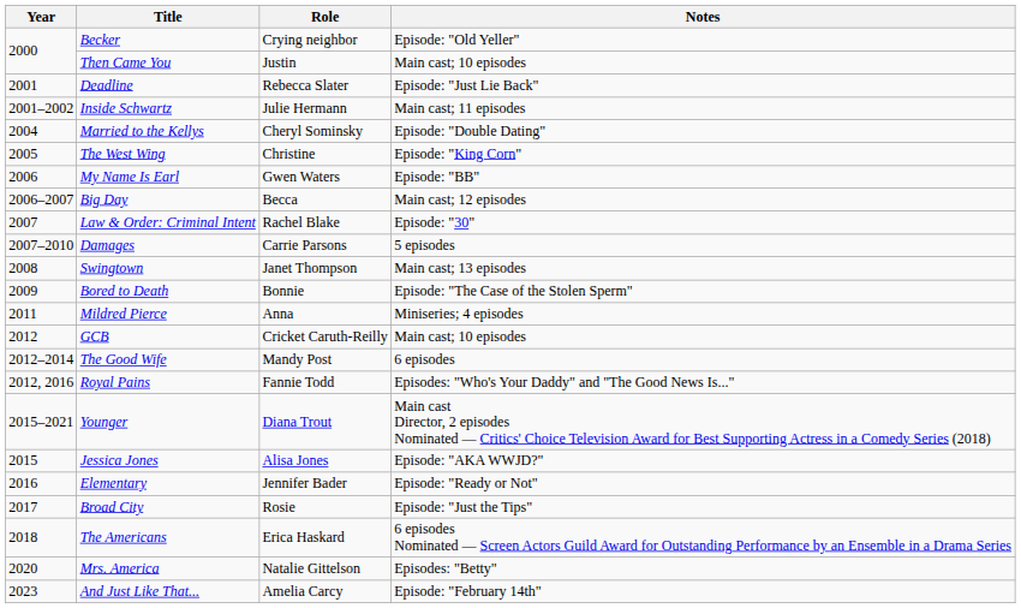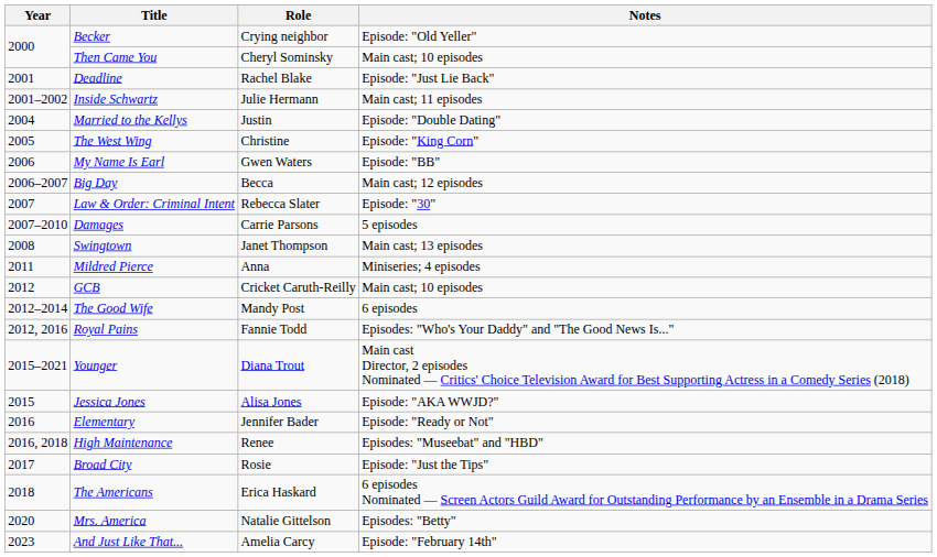 <table class="wikitable sortable">
 <tr>
 <th>Year</th>
 <th>Title</th>
 <th>Role</th>
 <th class="unsortable">Notes</th>
 </tr>
 <tr>
 <td rowspan="2">2000</td>
 <td><em><a href='#'>Becker</a></em></td>
 <td>Crying neighbor</td>
 <td>Episode: "Old Yeller"</td>
 </tr>
 <tr>
 <td><em><a href='#'>Then Came You</a></em></td>
-<td>Justin</td>
+<td>Cheryl Sominsky</td>
 <td>Main cast; 10 episodes</td>
 </tr>
 <tr>
 <td>2001</td>
 <td><em><a href='#'>Deadline</a></em></td>
-<td>Rebecca Slater</td>
+<td>Rachel Blake</td>
 <td>Episode: "Just Lie Back"</td>
 </tr>
 <tr>
 <td>2001–2002</td>
 <td><em><a href='#'>Inside Schwartz</a></em></td>
 <td>Julie Hermann</td>
 <td>Main cast; 11 episodes</td>
 </tr>
 <tr>
 <td>2004</td>
 <td><em><a href='#'>Married to the Kellys</a></em></td>
-<td>Cheryl Sominsky</td>
+<td>Justin</td>
 <td>Episode: "Double Dating"</td>
 </tr>
 <tr>
 <td>2005</td>
 <td><em><a href='#'>The West Wing</a></em></td>
 <td>Christine</td>
 <td>Episode: "<a href='#'>King Corn</a>"</td>
 </tr>
 <tr>
 <td>2006</td>
 <td><em><a href='#'>My Name Is Earl</a></em></td>
 <td>Gwen Waters</td>
 <td>Episode: "BB"</td>
 </tr>
 <tr>
 <td>2006–2007</td>
 <td><em><a href='#'>Big Day</a></em></td>
 <td>Becca</td>
 <td>Main cast; 12 episodes</td>
 </tr>
 <tr>
 <td>2007</td>
 <td><em><a href='#'>Law & Order: Criminal Intent</a></em></td>
-<td>Rachel Blake</td>
+<td>Rebecca Slater</td>
 <td>Episode: "<a href='#'>30</a>"</td>
 </tr>
 <tr>
 <td>2007–2010</td>
 <td><em><a href='#'>Damages</a></em></td>
 <td>Carrie Parsons</td>
 <td>5 episodes</td>
 </tr>
 <tr>
 <td>2008</td>
 <td><em><a href='#'>Swingtown</a></em></td>
 <td>Janet Thompson</td>
 <td>Main cast; 13 episodes</td>
-</tr>
-<tr>
-<td>2009</td>
-<td><em><a href='#'>Bored to Death</a></em></td>
-<td>Bonnie</td>
-<td>Episode: "The Case of the Stolen Sperm"</td>
 </tr>
 <tr>
 <td>2011</td>
 <td><em><a href='#'>Mildred Pierce</a></em></td>
 <td>Anna</td>
 <td>Miniseries; 4 episodes</td>
 </tr>
 <tr>
 <td>2012</td>
 <td><em><a href='#'>GCB</a></em></td>
 <td>Cricket Caruth-Reilly</td>
 <td>Main cast; 10 episodes</td>
 </tr>
 <tr>
 <td>2012–2014</td>
 <td><em><a href='#'>The Good Wife</a></em></td>
 <td>Mandy Post</td>
 <td>6 episodes</td>
 </tr>
 <tr>
 <td>2012, 2016</td>
 <td><em><a href='#'>Royal Pains</a></em></td>
 <td>Fannie Todd</td>
 <td>Episodes: "Who's Your Daddy" and "The Good News Is..."</td>
 </tr>
 <tr>
 <td>2015–2021</td>
 <td><em><a href='#'>Younger</a></em></td>
 <td><a href='#'>Diana Trout</a></td>
 <td>Main cast<br>Director, 2 episodes<br>Nominated — <a href='#'>Critics' Choice Television Award for Best Supporting Actress in a Comedy Series</a> (2018)</td>
 </tr>
 <tr>
 <td>2015</td>
 <td><em><a href='#'>Jessica Jones</a></em></td>
 <td><a href='#'>Alisa Jones</a></td>
 <td>Episode: "AKA WWJD?"</td>
 </tr>
 <tr>
 <td>2016</td>
 <td><em><a href='#'>Elementary</a></em></td>
 <td>Jennifer Bader</td>
 <td>Episode: "Ready or Not"</td>
 </tr>
 <tr>
+<td>2016, 2018</td>
+<td><em><a href='#'>High Maintenance</a></em></td>
+<td>Renee</td>
+<td>Episodes: "Museebat" and "HBD"</td>
+</tr>
+<tr>
 <td>2017</td>
 <td><em><a href='#'>Broad City</a></em></td>
 <td>Rosie</td>
 <td>Episode: "Just the Tips"</td>
 </tr>
 <tr>
 <td>2018</td>
 <td><em><a href='#'>The Americans</a></em></td>
 <td>Erica Haskard</td>
 <td>6 episodes<br>Nominated — <a href='#'>Screen Actors Guild Award for Outstanding Performance by an Ensemble in a Drama Series</a></td>
 </tr>
 <tr>
 <td>2020</td>
 <td><em><a href='#'>Mrs. America</a></em></td>
 <td>Natalie Gittelson</td>
 <td>Episodes: "Betty"</td>
 </tr>
 <tr>
 <td>2023</td>
 <td><em><a href='#'>And Just Like That...</a></em></td>
 <td>Amelia Carcy</td>
 <td>Episode: "February 14th"</td>
 </tr>
 </table>
